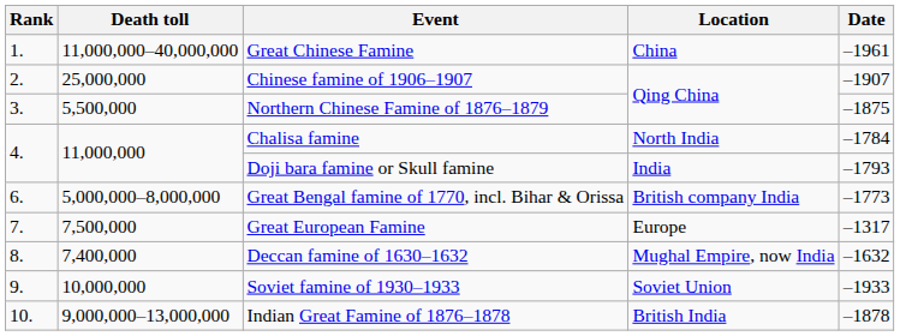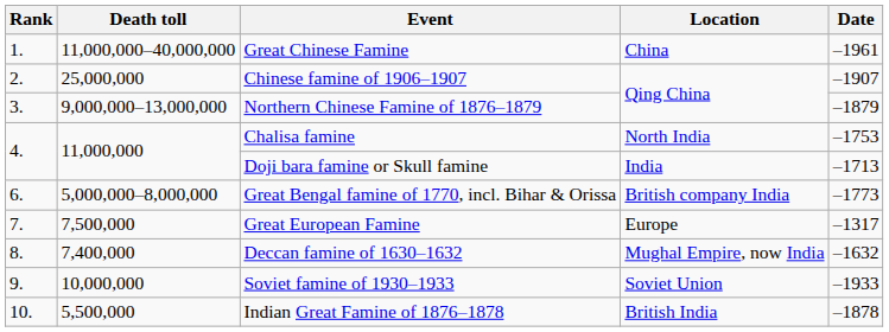 <table class="sortable wikitable" style="font-size:100%">
 <tr>
 <th>Rank</th>
 <th>Death toll</th>
 <th>Event</th>
 <th>Location</th>
 <th>Date</th>
 </tr>
 <tr>
 <td>1.</td>
 <td>11,000,000–40,000,000</td>
 <td><a href='#'>Great Chinese Famine</a></td>
 <td><a href='#'>China</a></td>
 <td>–1961</td>
 </tr>
 <tr>
 <td>2.</td>
 <td>25,000,000</td>
 <td><a href='#'>Chinese famine of 1906–1907</a></td>
 <td rowspan="2"><a href='#'>Qing China</a></td>
 <td>–1907</td>
 </tr>
 <tr>
 <td>3.</td>
-<td>5,500,000</td>
+<td>9,000,000–13,000,000</td>
 <td><a href='#'>Northern Chinese Famine of 1876–1879</a></td>
-<td>–1875</td>
+<td>–1879</td>
 </tr>
 <tr>
 <td rowspan="2">4.</td>
 <td rowspan="2">11,000,000</td>
 <td><a href='#'>Chalisa famine</a></td>
 <td><a href='#'>North India</a></td>
-<td>–1784</td>
+<td>–1753</td>
 </tr>
 <tr>
 <td><a href='#'>Doji bara famine</a> or Skull famine</td>
 <td><a href='#'>India</a></td>
-<td>–1793</td>
+<td>–1713</td>
 </tr>
 <tr>
 <td>6.</td>
 <td>5,000,000–8,000,000</td>
 <td><a href='#'>Great Bengal famine of 1770</a>, incl. Bihar & Orissa</td>
 <td><a href='#'>British company India</a></td>
 <td>–1773</td>
 </tr>
 <tr>
 <td>7.</td>
 <td>7,500,000</td>
 <td><a href='#'>Great European Famine</a></td>
 <td>Europe</td>
 <td>–1317</td>
 </tr>
 <tr>
 <td>8.</td>
 <td>7,400,000</td>
 <td><a href='#'>Deccan famine of 1630–1632</a></td>
 <td><a href='#'>Mughal Empire</a>, now <a href='#'>India</a></td>
 <td>–1632</td>
 </tr>
 <tr>
 <td>9.</td>
 <td>10,000,000</td>
 <td><a href='#'>Soviet famine of 1930–1933</a></td>
 <td><a href='#'>Soviet Union</a></td>
 <td>–1933</td>
 </tr>
 <tr>
 <td>10.</td>
-<td>9,000,000–13,000,000</td>
+<td>5,500,000</td>
 <td>Indian <a href='#'>Great Famine of 1876–1878</a></td>
 <td><a href='#'>British India</a></td>
 <td>–1878</td>
 </tr>
 </table>
